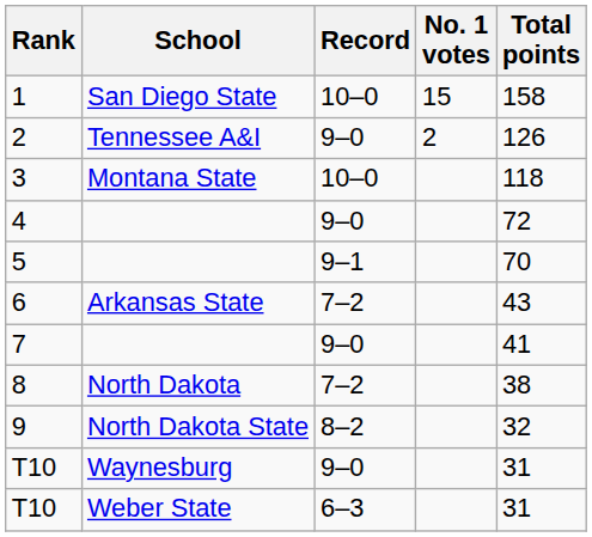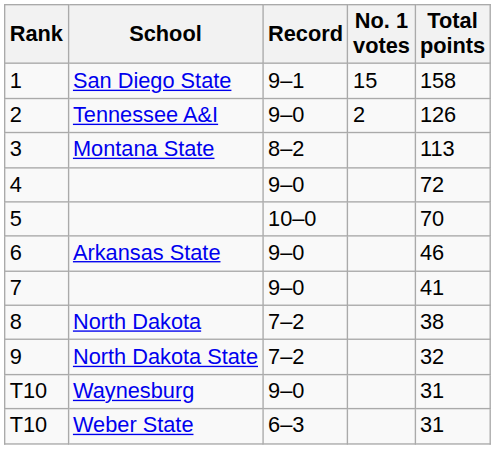 <table class="wikitable">
 <tr>
 <th>Rank</th>
 <th>School</th>
 <th>Record</th>
 <th>No. 1<br>votes</th>
 <th>Total<br>points</th>
 </tr>
 <tr>
 <td>1</td>
 <td><a href='#'>San Diego State</a></td>
-<td>10–0</td>
+<td>9–1</td>
 <td>15</td>
 <td>158</td>
 </tr>
 <tr>
 <td>2</td>
 <td><a href='#'>Tennessee A&I</a></td>
 <td>9–0</td>
 <td>2</td>
 <td>126</td>
 </tr>
 <tr>
 <td>3</td>
 <td><a href='#'>Montana State</a></td>
-<td>10–0</td>
+<td>8–2</td>
 <td></td>
-<td>118</td>
+<td>113</td>
 </tr>
 <tr>
 <td>4</td>
 <td></td>
 <td>9–0</td>
 <td></td>
 <td>72</td>
 </tr>
 <tr>
 <td>5</td>
 <td></td>
-<td>9–1</td>
+<td>10–0</td>
 <td></td>
 <td>70</td>
 </tr>
 <tr>
 <td>6</td>
 <td><a href='#'>Arkansas State</a></td>
-<td>7–2</td>
+<td>9–0</td>
 <td></td>
-<td>43</td>
+<td>46</td>
 </tr>
 <tr>
 <td>7</td>
 <td></td>
 <td>9–0</td>
 <td></td>
 <td>41</td>
 </tr>
 <tr>
 <td>8</td>
 <td><a href='#'>North Dakota</a></td>
 <td>7–2</td>
 <td></td>
 <td>38</td>
 </tr>
 <tr>
 <td>9</td>
 <td><a href='#'>North Dakota State</a></td>
-<td>8–2</td>
+<td>7–2</td>
 <td></td>
 <td>32</td>
 </tr>
 <tr>
 <td>T10</td>
 <td><a href='#'>Waynesburg</a></td>
 <td>9–0</td>
 <td></td>
 <td>31</td>
 </tr>
 <tr>
 <td>T10</td>
 <td><a href='#'>Weber State</a></td>
 <td>6–3</td>
 <td></td>
 <td>31</td>
 </tr>
 </table>
